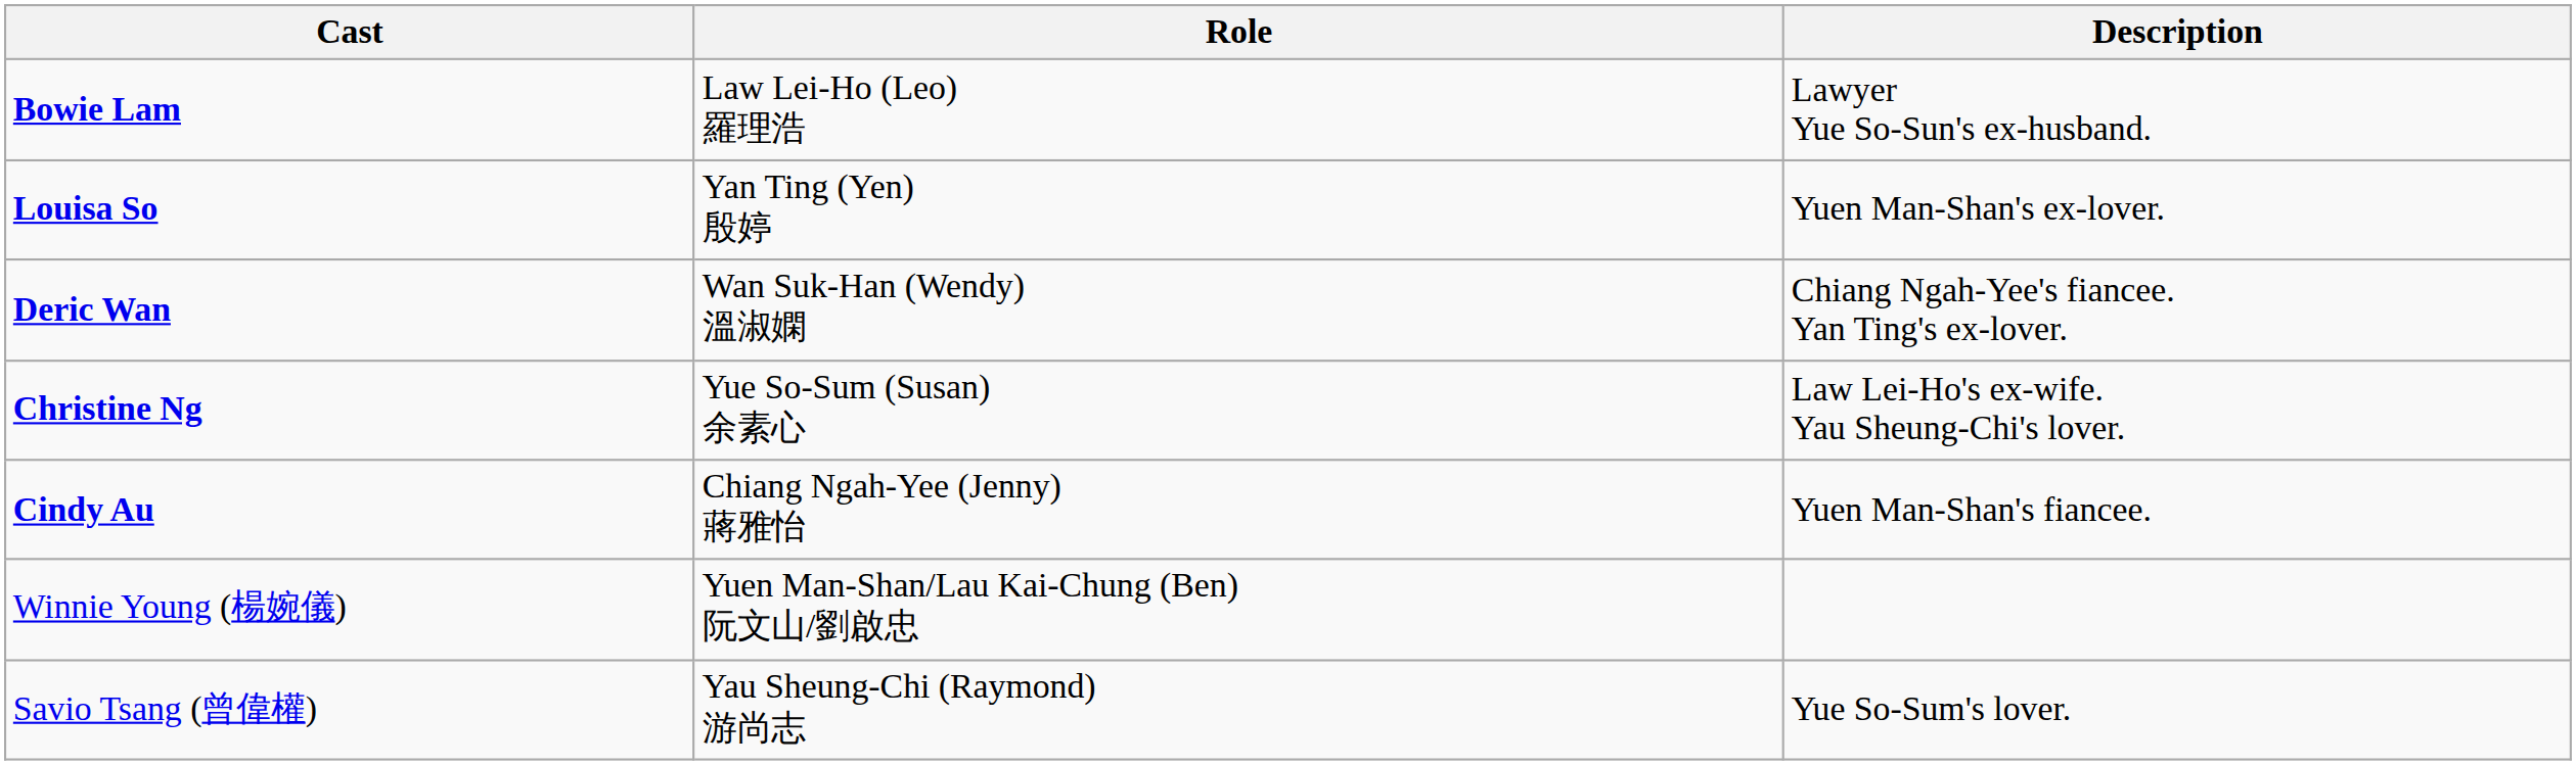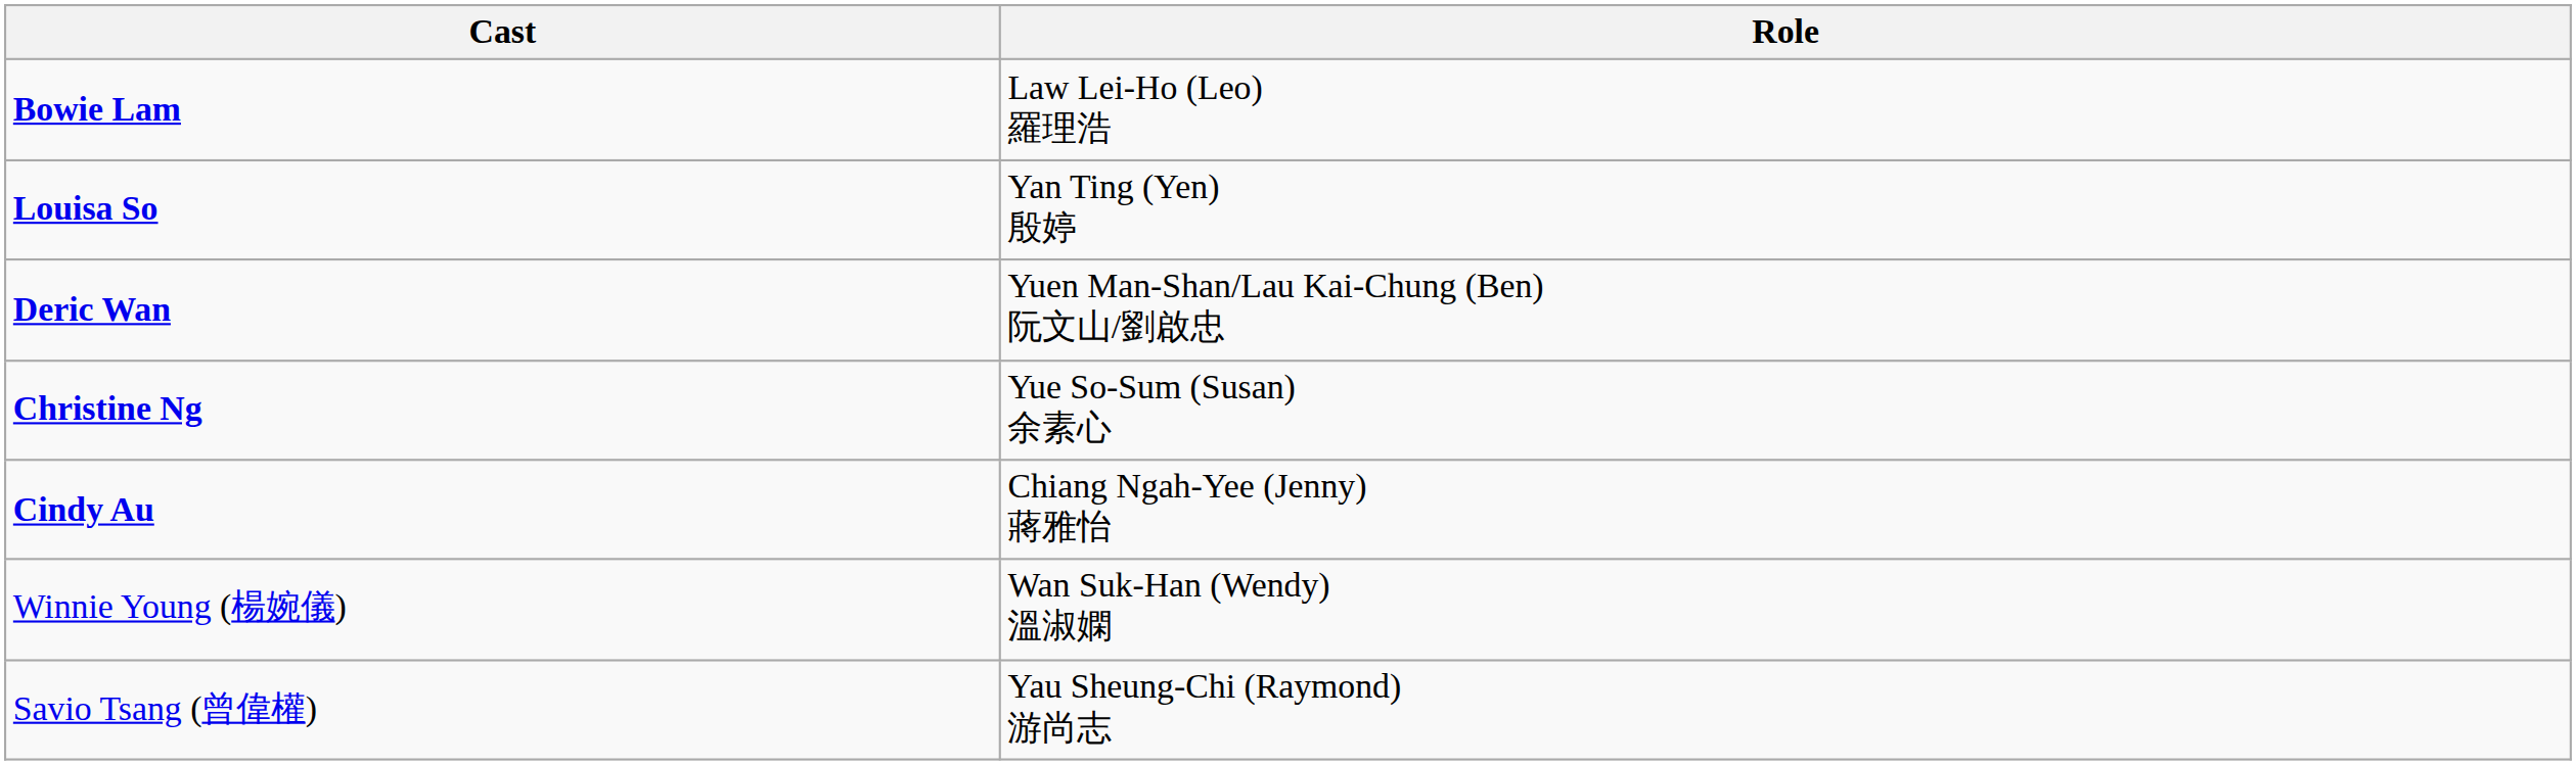 <table class="wikitable" width="60%">
 <tr>
 <th>Cast</th>
 <th>Role</th>
-<th>Description</th>
 </tr>
 <tr>
 <td><strong><a href='#'>Bowie Lam</a></strong></td>
 <td>Law Lei-Ho (Leo) <br> 羅理浩</td>
-<td>Lawyer <br> Yue So-Sun's ex-husband.</td>
 </tr>
 <tr>
 <td><strong><a href='#'>Louisa So</a></strong></td>
 <td>Yan Ting (Yen) <br> 殷婷</td>
-<td>Yuen Man-Shan's ex-lover.</td>
 </tr>
 <tr>
 <td><strong><a href='#'>Deric Wan</a></strong></td>
-<td>Wan Suk-Han (Wendy) <br> 溫淑嫻</td>
-<td>Chiang Ngah-Yee's fiancee. <br> Yan Ting's ex-lover.</td>
+<td>Yuen Man-Shan/Lau Kai-Chung (Ben)<br> 阮文山/劉啟忠</td>
 </tr>
 <tr>
 <td><strong><a href='#'>Christine Ng</a></strong></td>
 <td>Yue So-Sum (Susan) <br> 余素心</td>
-<td>Law Lei-Ho's ex-wife. <br> Yau Sheung-Chi's lover.</td>
 </tr>
 <tr>
 <td><strong><a href='#'>Cindy Au</a></strong></td>
 <td>Chiang Ngah-Yee (Jenny) <br> 蔣雅怡</td>
-<td>Yuen Man-Shan's fiancee.</td>
 </tr>
 <tr>
 <td><a href='#'>Winnie Young</a> (<a href='#'>楊婉儀</a>)</td>
-<td>Yuen Man-Shan/Lau Kai-Chung (Ben)<br> 阮文山/劉啟忠</td>
-<td></td>
+<td>Wan Suk-Han (Wendy) <br> 溫淑嫻</td>
 </tr>
 <tr>
 <td><a href='#'>Savio Tsang</a> (<a href='#'>曾偉權</a>)</td>
 <td>Yau Sheung-Chi (Raymond) <br> 游尚志</td>
-<td>Yue So-Sum's lover.</td>
 </tr>
 </table>
